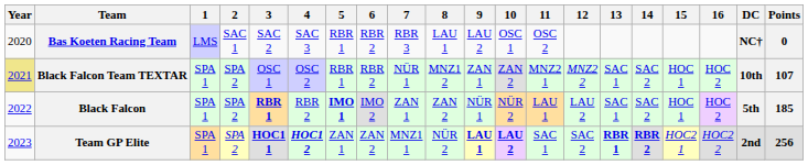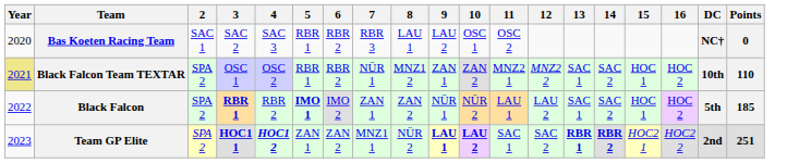 <table class="wikitable" style="text-align:center; font-size:85%">
 <tr>
 <th>Year</th>
 <th>Team</th>
-<th>1</th>
 <th>2</th>
 <th>3</th>
 <th>4</th>
 <th>5</th>
 <th>6</th>
 <th>7</th>
 <th>8</th>
 <th>9</th>
 <th>10</th>
 <th>11</th>
 <th>12</th>
 <th>13</th>
 <th>14</th>
 <th>15</th>
 <th>16</th>
 <th>DC</th>
 <th>Points</th>
 </tr>
 <tr>
 <td>2020</td>
 <th><a href='#'>Bas Koeten Racing Team</a></th>
-<td style="background:#CFCFFF;"><a href='#'>LMS</a><br></td>
 <td style="background:#;"><a href='#'>SAC<br>1</a></td>
 <td style="background:#;"><a href='#'>SAC<br>2</a></td>
 <td style="background:#;"><a href='#'>SAC<br>3</a></td>
 <td style="background:#;"><a href='#'>RBR<br>1</a></td>
 <td style="background:#;"><a href='#'>RBR<br>2</a></td>
 <td style="background:#;"><a href='#'>RBR<br>3</a></td>
 <td style="background:#;"><a href='#'>LAU<br>1</a></td>
 <td style="background:#;"><a href='#'>LAU<br>2</a></td>
 <td style="background:#;"><a href='#'>OSC<br>1</a></td>
 <td style="background:#;"><a href='#'>OSC<br>2</a></td>
 <td></td>
 <td></td>
 <td></td>
 <td></td>
 <td></td>
 <th>NC†</th>
 <th>0</th>
 </tr>
 <tr>
 <td style="background: khaki;"><a href='#'>2021</a></td>
 <th>Black Falcon Team TEXTAR</th>
-<td style="background:#DFFFDF;"><a href='#'>SPA<br>1</a><br></td>
 <td style="background:#DFFFDF;"><a href='#'>SPA<br>2</a><br></td>
 <td style="background:#CFCFFF;"><a href='#'>OSC<br>1</a><br></td>
 <td style="background:#CFCFFF;"><a href='#'>OSC<br>2</a><br></td>
 <td style="background:#DFFFDF;"><a href='#'>RBR<br>1</a><br></td>
 <td style="background:#DFFFDF;"><a href='#'>RBR<br>2</a><br></td>
 <td style="background:#DFFFDF;"><a href='#'>NÜR<br>1</a><br></td>
 <td style="background:#DFFFDF;"><a href='#'>MNZ1<br>2</a><br></td>
 <td style="background:#DFFFDF;"><a href='#'>ZAN<br>1</a><br></td>
 <td style="background:#DFDFDF;"><a href='#'>ZAN<br>2</a><br></td>
 <td style="background:#DFFFDF;"><a href='#'>MNZ2<br>1</a><br></td>
 <td style="background:#DFFFDF;"><em><a href='#'>MNZ2<br>2</a></em><br></td>
 <td style="background:#DFFFDF;"><a href='#'>SAC<br>1</a><br></td>
 <td style="background:#DFFFDF;"><a href='#'>SAC<br>2</a><br></td>
 <td style="background:#DFFFDF;"><a href='#'>HOC<br>1</a><br></td>
 <td style="background:#DFFFDF;"><a href='#'>HOC<br>2</a><br></td>
 <th>10th</th>
-<th>107</th>
+<th>110</th>
 </tr>
 <tr>
 <td><a href='#'>2022</a></td>
 <th>Black Falcon</th>
-<td style="background:#DFFFDF;"><a href='#'>SPA<br>1</a><br></td>
 <td style="background:#DFFFDF;"><a href='#'>SPA<br>2</a><br></td>
 <td style="background:#FFDF9F;"><strong><a href='#'>RBR<br>1</a></strong><br></td>
 <td style="background:#DFFFDF;"><a href='#'>RBR<br>2</a><br></td>
 <td style="background:#DFFFDF;"><strong><a href='#'>IMO<br>1</a></strong><br></td>
 <td style="background:#DFDFDF;"><a href='#'>IMO<br>2</a><br></td>
 <td style="background:#DFFFDF;"><a href='#'>ZAN<br>1</a><br></td>
 <td style="background:#DFFFDF;"><a href='#'>ZAN<br>2</a><br></td>
 <td style="background:#DFFFDF;"><a href='#'>NÜR<br>1</a><br></td>
 <td style="background:#FFDF9F;"><a href='#'>NÜR<br>2</a><br></td>
 <td style="background:#FFDF9F;"><a href='#'>LAU<br>1</a><br></td>
 <td style="background:#DFFFDF;"><a href='#'>LAU<br>2</a><br></td>
 <td style="background:#DFFFDF;"><a href='#'>SAC<br>1</a><br></td>
 <td style="background:#DFFFDF;"><a href='#'>SAC<br>2</a><br></td>
 <td style="background:#DFFFDF;"><a href='#'>HOC<br>1</a><br></td>
 <td style="background:#EFCFFF;"><a href='#'>HOC<br>2</a><br></td>
 <th>5th</th>
 <th>185</th>
 </tr>
 <tr>
 <td><a href='#'>2023</a></td>
 <th>Team GP Elite</th>
-<td style="background:#FFDF9F;"><a href='#'>SPA<br>1</a><br></td>
 <td style="background:#FFFFBF;"><em><a href='#'>SPA<br>2</a></em><br></td>
 <td style="background:#DFDFDF;"><strong><a href='#'>HOC1<br>1</a></strong><br></td>
 <td style="background:#DFFFDF;"><strong><em><a href='#'>HOC1<br>2</a></em></strong><br></td>
 <td style="background:#DFFFDF;"><a href='#'>ZAN<br>1</a><br></td>
 <td style="background:#DFFFDF;"><a href='#'>ZAN<br>2</a><br></td>
 <td style="background:#DFFFDF;"><a href='#'>MNZ1<br>1</a><br></td>
 <td style="background:#DFFFDF;"><a href='#'>NÜR<br>2</a><br></td>
 <td style="background:#FFFFBF;"><strong><a href='#'>LAU<br>1</a></strong><br></td>
 <td style="background:#EFCFFF;"><strong><a href='#'>LAU<br>2</a></strong><br></td>
 <td style="background:#DFFFDF;"><a href='#'>SAC<br>1</a><br></td>
 <td style="background:#DFFFDF;"><a href='#'>SAC<br>2</a><br></td>
 <td style="background:#DFFFDF;"><strong><a href='#'>RBR<br>1</a></strong><br></td>
 <td style="background:#DFDFDF;"><strong><a href='#'>RBR<br>2</a></strong><br></td>
 <td style="background:#FFFFBF;"><em><a href='#'>HOC2<br>1</a></em><br></td>
 <td style="background:#DFDFDF;"><em><a href='#'>HOC2<br>2</a></em><br></td>
 <th style="background:#DFDFDF;">2nd</th>
-<th style="background:#DFDFDF;">256</th>
+<th style="background:#DFDFDF;">251</th>
 </tr>
 </table>
